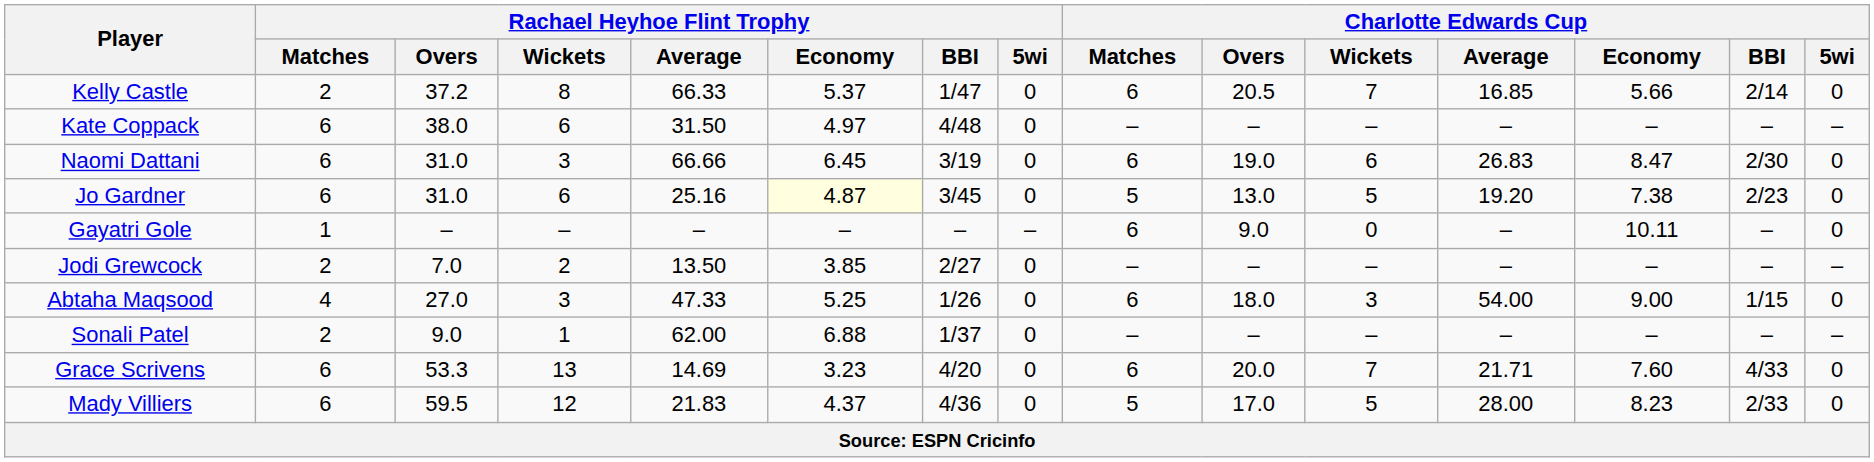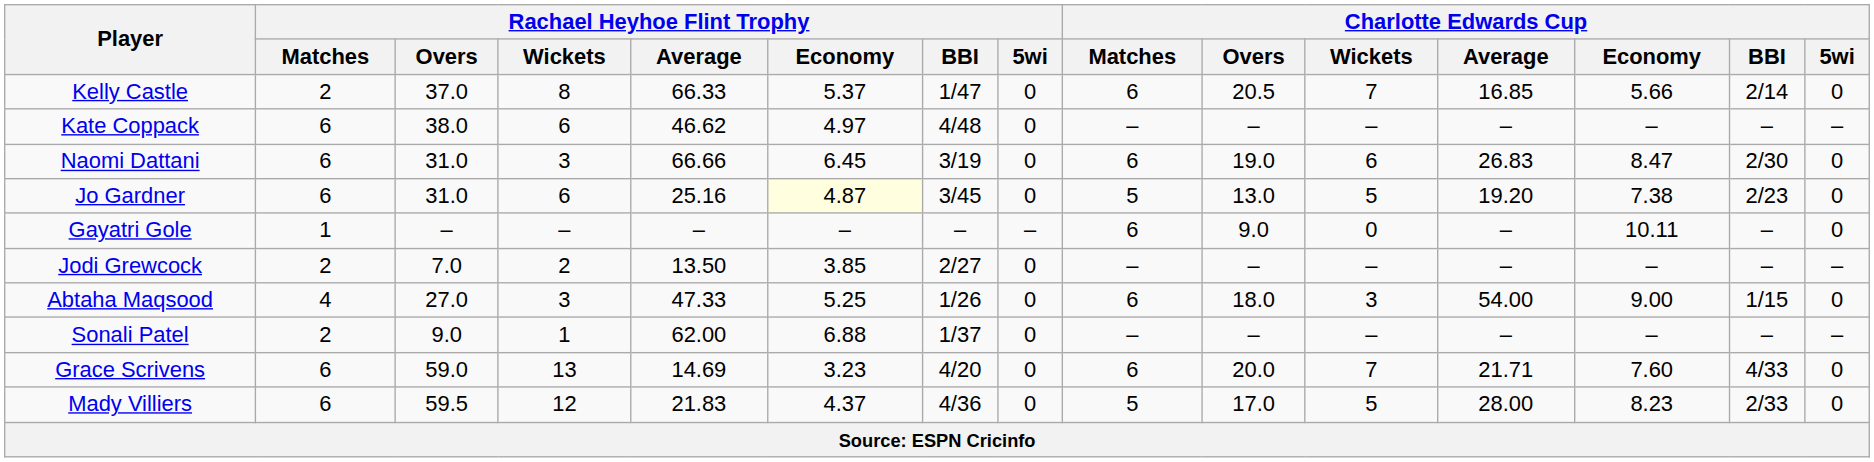 <table class="wikitable" style="text-align:center; width:86%;">
 <tr>
 <th rowspan=2>Player</th>
 <th colspan=7><a href='#'>Rachael Heyhoe Flint Trophy</a></th>
 <th colspan=7><a href='#'>Charlotte Edwards Cup</a></th>
 </tr>
 <tr>
 <th>Matches</th>
 <th>Overs</th>
 <th>Wickets</th>
 <th>Average</th>
 <th>Economy</th>
 <th>BBI</th>
 <th>5wi</th>
 <th>Matches</th>
 <th>Overs</th>
 <th>Wickets</th>
 <th>Average</th>
 <th>Economy</th>
 <th>BBI</th>
 <th>5wi</th>
 </tr>
 <tr>
 <td><a href='#'>Kelly Castle</a></td>
 <td>2</td>
-<td>37.2</td>
+<td>37.0</td>
 <td>8</td>
 <td>66.33</td>
 <td>5.37</td>
 <td>1/47</td>
 <td>0</td>
 <td>6</td>
 <td>20.5</td>
 <td>7</td>
 <td>16.85</td>
 <td>5.66</td>
 <td>2/14</td>
 <td>0</td>
 </tr>
 <tr>
 <td><a href='#'>Kate Coppack</a></td>
 <td>6</td>
 <td>38.0</td>
 <td>6</td>
-<td>31.50</td>
+<td>46.62</td>
 <td>4.97</td>
 <td>4/48</td>
 <td>0</td>
 <td>–</td>
 <td>–</td>
 <td>–</td>
 <td>–</td>
 <td>–</td>
 <td>–</td>
 <td>–</td>
 </tr>
 <tr>
 <td><a href='#'>Naomi Dattani</a></td>
 <td>6</td>
 <td>31.0</td>
 <td>3</td>
 <td>66.66</td>
 <td>6.45</td>
 <td>3/19</td>
 <td>0</td>
 <td>6</td>
 <td>19.0</td>
 <td>6</td>
 <td>26.83</td>
 <td>8.47</td>
 <td>2/30</td>
 <td>0</td>
 </tr>
 <tr>
 <td><a href='#'>Jo Gardner</a></td>
 <td>6</td>
 <td>31.0</td>
 <td>6</td>
 <td>25.16</td>
 <td style="background: lightyellow;">4.87</td>
 <td>3/45</td>
 <td>0</td>
 <td>5</td>
 <td>13.0</td>
 <td>5</td>
 <td>19.20</td>
 <td>7.38</td>
 <td>2/23</td>
 <td>0</td>
 </tr>
 <tr>
 <td><a href='#'>Gayatri Gole</a></td>
 <td>1</td>
 <td>–</td>
 <td>–</td>
 <td>–</td>
 <td>–</td>
 <td>–</td>
 <td>–</td>
 <td>6</td>
 <td>9.0</td>
 <td>0</td>
 <td>–</td>
 <td>10.11</td>
 <td>–</td>
 <td>0</td>
 </tr>
 <tr>
 <td><a href='#'>Jodi Grewcock</a></td>
 <td>2</td>
 <td>7.0</td>
 <td>2</td>
 <td>13.50</td>
 <td>3.85</td>
 <td>2/27</td>
 <td>0</td>
 <td>–</td>
 <td>–</td>
 <td>–</td>
 <td>–</td>
 <td>–</td>
 <td>–</td>
 <td>–</td>
 </tr>
 <tr>
 <td><a href='#'>Abtaha Maqsood</a></td>
 <td>4</td>
 <td>27.0</td>
 <td>3</td>
 <td>47.33</td>
 <td>5.25</td>
 <td>1/26</td>
 <td>0</td>
 <td>6</td>
 <td>18.0</td>
 <td>3</td>
 <td>54.00</td>
 <td>9.00</td>
 <td>1/15</td>
 <td>0</td>
 </tr>
 <tr>
 <td><a href='#'>Sonali Patel</a></td>
 <td>2</td>
 <td>9.0</td>
 <td>1</td>
 <td>62.00</td>
 <td>6.88</td>
 <td>1/37</td>
 <td>0</td>
 <td>–</td>
 <td>–</td>
 <td>–</td>
 <td>–</td>
 <td>–</td>
 <td>–</td>
 <td>–</td>
 </tr>
 <tr>
 <td><a href='#'>Grace Scrivens</a></td>
 <td>6</td>
-<td>53.3</td>
+<td>59.0</td>
 <td>13</td>
 <td>14.69</td>
 <td>3.23</td>
 <td>4/20</td>
 <td>0</td>
 <td>6</td>
 <td>20.0</td>
 <td>7</td>
 <td>21.71</td>
 <td>7.60</td>
 <td>4/33</td>
 <td>0</td>
 </tr>
 <tr>
 <td><a href='#'>Mady Villiers</a></td>
 <td>6</td>
 <td>59.5</td>
 <td>12</td>
 <td>21.83</td>
 <td>4.37</td>
 <td>4/36</td>
 <td>0</td>
 <td>5</td>
 <td>17.0</td>
 <td>5</td>
 <td>28.00</td>
 <td>8.23</td>
 <td>2/33</td>
 <td>0</td>
 </tr>
 <tr>
 <th colspan="15"><small>Source: ESPN Cricinfo</small></th>
 </tr>
 </table>
